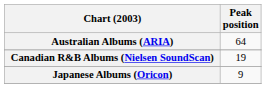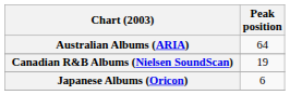 <table class="wikitable plainrowheaders sortable" style="text-align:center;">
 <tr>
 <th scope="col" style="width:20em;">Chart (2003)</th>
 <th scope="col">Peak<br>position</th>
 </tr>
 <tr>
 <th scope="row">Australian Albums (<a href='#'>ARIA</a>)</th>
 <td>64</td>
 </tr>
 <tr>
 </tr>
 <tr>
 </tr>
 <tr>
 </tr>
 <tr>
 </tr>
 <tr>
 <th scope="row">Canadian R&B Albums (<a href='#'>Nielsen SoundScan</a>)</th>
 <td>19</td>
 </tr>
 <tr>
 </tr>
 <tr>
 </tr>
 <tr>
 </tr>
 <tr>
 </tr>
 <tr>
 </tr>
 <tr>
 <th scope="row">Japanese Albums (<a href='#'>Oricon</a>)</th>
-<td>9</td>
+<td>6</td>
 </tr>
 <tr>
 </tr>
 <tr>
 </tr>
 <tr>
 </tr>
 <tr>
 </tr>
 <tr>
 </tr>
 <tr>
 </tr>
 <tr>
 </tr>
 <tr>
 </tr>
 </table>
